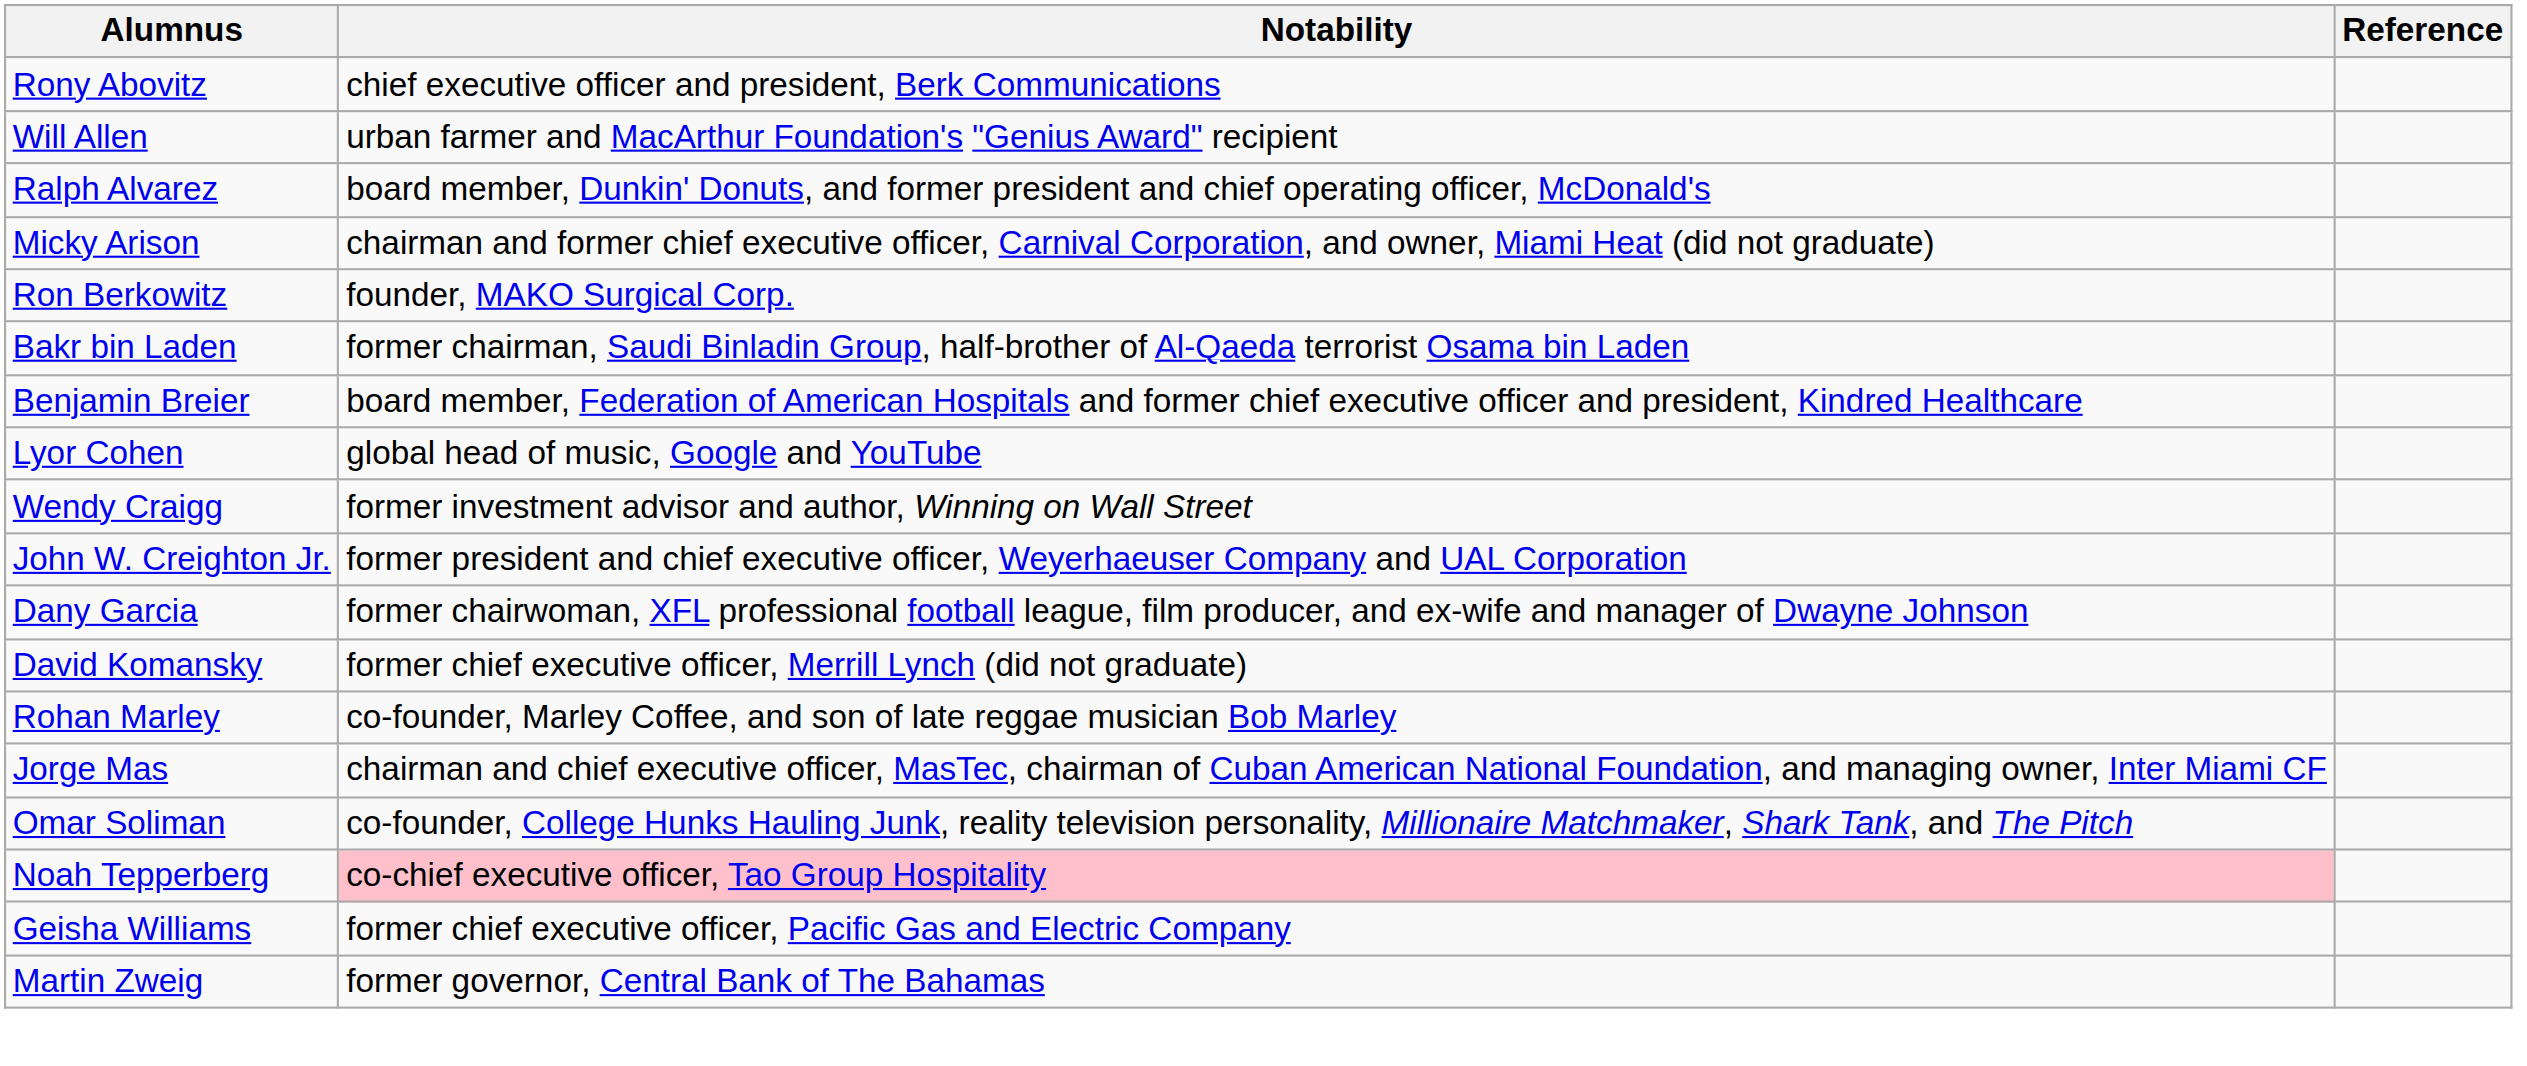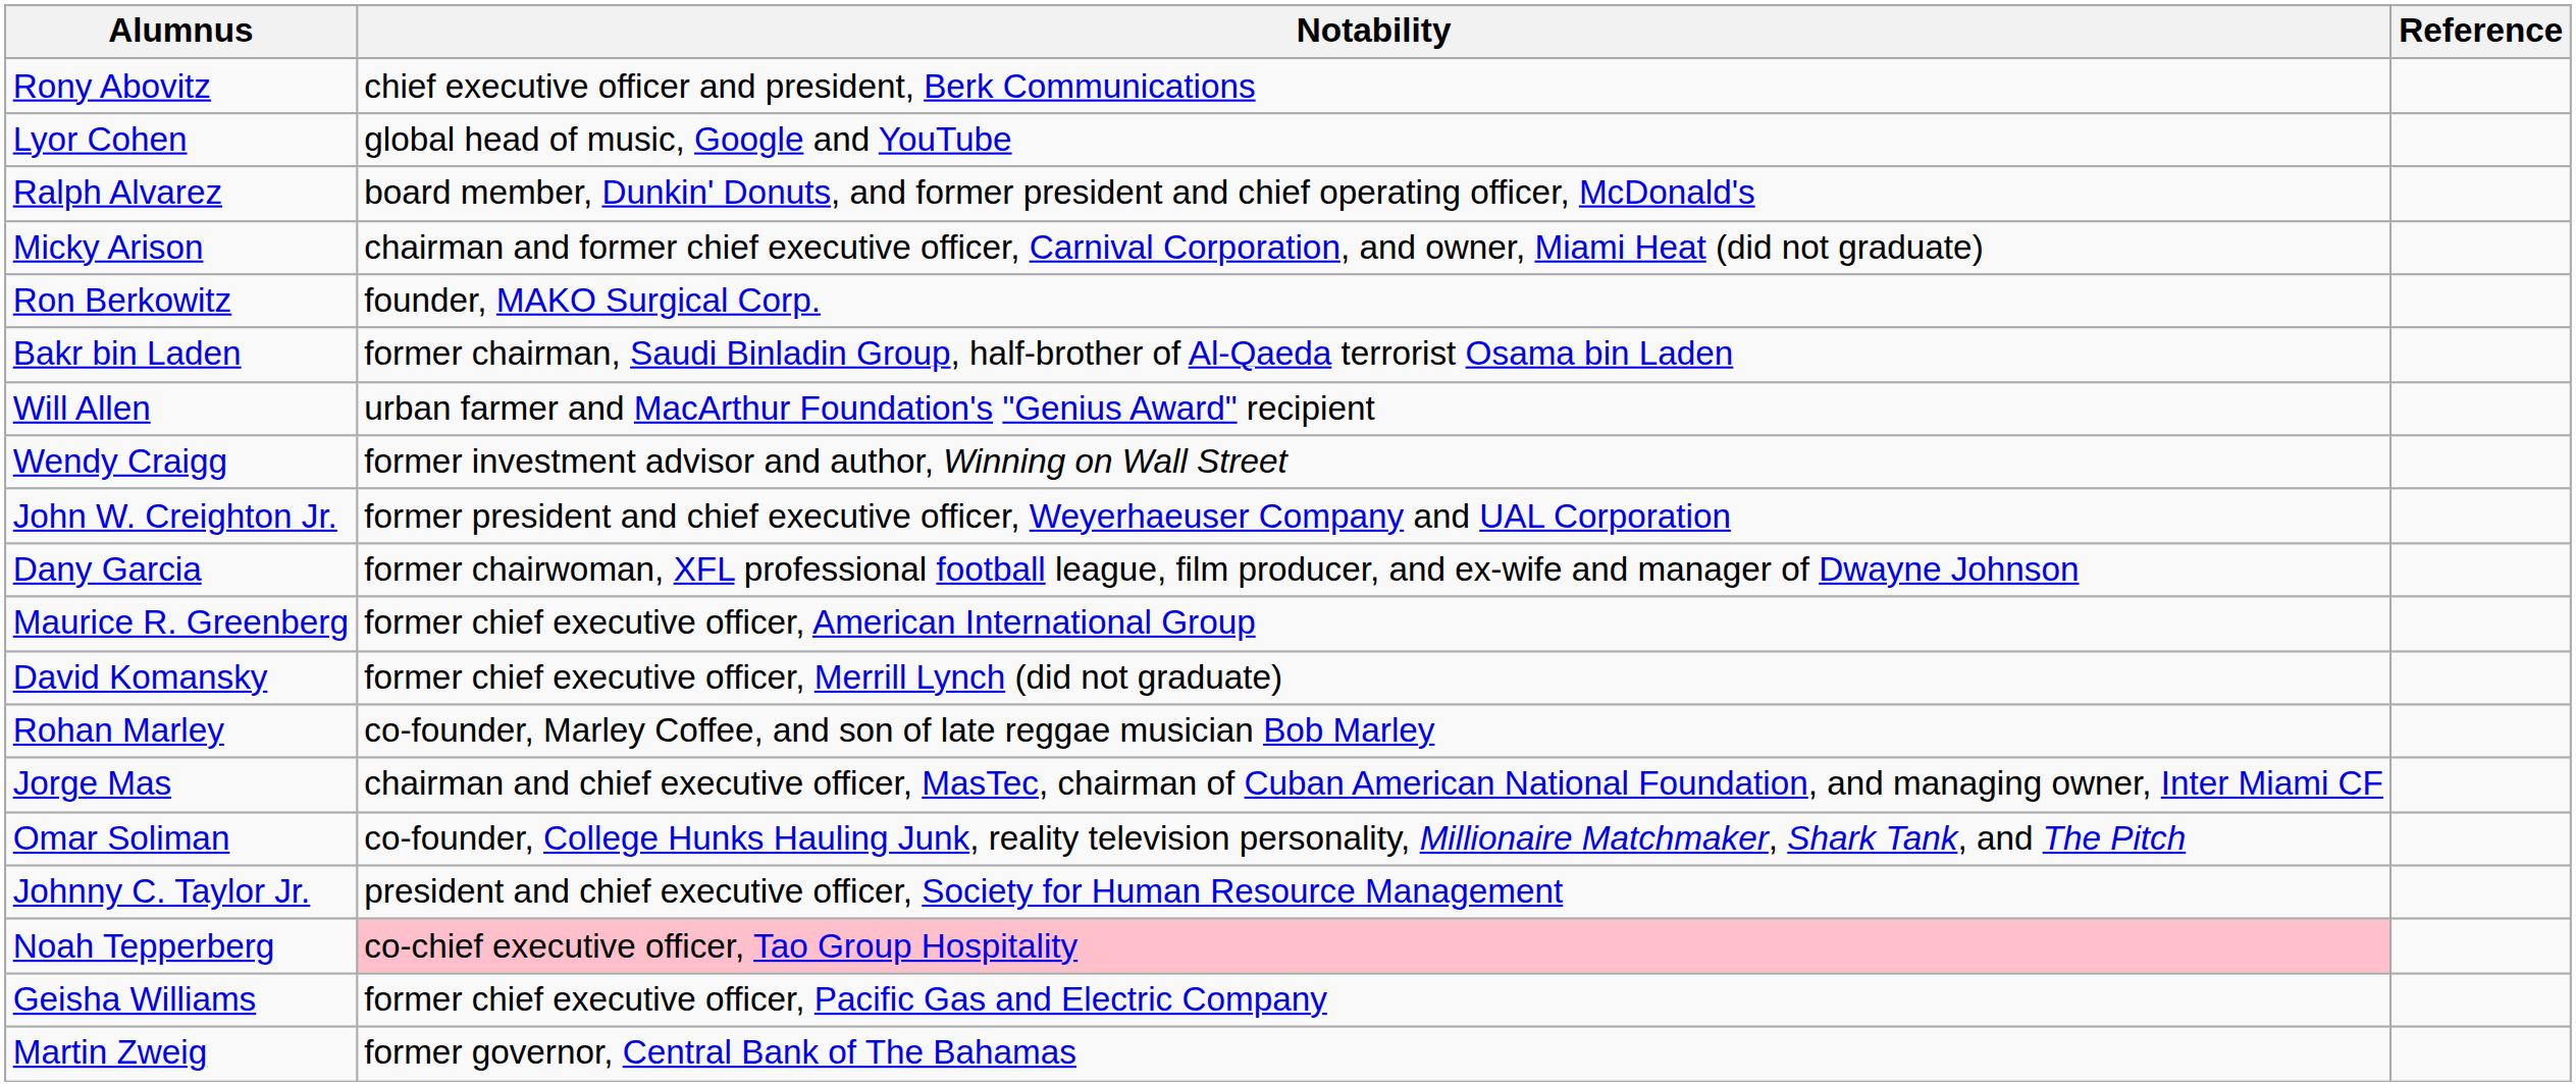 <table class="wikitable">
 <tr>
 <th>Alumnus</th>
 <th>Notability</th>
 <th>Reference</th>
 </tr>
 <tr>
 <td><a href='#'>Rony Abovitz</a></td>
 <td>chief executive officer and president, <a href='#'>Berk Communications</a></td>
 <td></td>
 </tr>
 <tr>
-<td><a href='#'>Will Allen</a></td>
-<td>urban farmer and <a href='#'>MacArthur Foundation's</a> <a href='#'>"Genius Award"</a> recipient</td>
+<td><a href='#'>Lyor Cohen</a></td>
+<td>global head of music, <a href='#'>Google</a> and <a href='#'>YouTube</a></td>
 <td></td>
 </tr>
 <tr>
 <td><a href='#'>Ralph Alvarez</a></td>
 <td>board member, <a href='#'>Dunkin' Donuts</a>, and former president and chief operating officer, <a href='#'>McDonald's</a></td>
 <td></td>
 </tr>
 <tr>
 <td><a href='#'>Micky Arison</a></td>
 <td>chairman and former chief executive officer, <a href='#'>Carnival Corporation</a>, and owner, <a href='#'>Miami Heat</a> (did not graduate)</td>
 <td></td>
 </tr>
 <tr>
 <td><a href='#'>Ron Berkowitz</a></td>
 <td>founder, <a href='#'>MAKO Surgical Corp.</a></td>
 <td></td>
 </tr>
 <tr>
 <td><a href='#'>Bakr bin Laden</a></td>
 <td>former chairman, <a href='#'>Saudi Binladin Group</a>, half-brother of <a href='#'>Al-Qaeda</a> terrorist <a href='#'>Osama bin Laden</a></td>
 <td></td>
 </tr>
 <tr>
-<td><a href='#'>Benjamin Breier</a></td>
-<td>board member, <a href='#'>Federation of American Hospitals</a> and former chief executive officer and president, <a href='#'>Kindred Healthcare</a></td>
-<td></td>
-</tr>
-<tr>
-<td><a href='#'>Lyor Cohen</a></td>
-<td>global head of music, <a href='#'>Google</a> and <a href='#'>YouTube</a></td>
+<td><a href='#'>Will Allen</a></td>
+<td>urban farmer and <a href='#'>MacArthur Foundation's</a> <a href='#'>"Genius Award"</a> recipient</td>
 <td></td>
 </tr>
 <tr>
 <td><a href='#'>Wendy Craigg</a></td>
 <td>former investment advisor and author, <em>Winning on Wall Street</em></td>
 </tr>
 <tr>
 <td><a href='#'>John W. Creighton Jr.</a></td>
 <td>former president and chief executive officer, <a href='#'>Weyerhaeuser Company</a> and <a href='#'>UAL Corporation</a></td>
 <td></td>
 </tr>
 <tr>
 <td><a href='#'>Dany Garcia</a></td>
 <td>former chairwoman, <a href='#'>XFL</a> professional <a href='#'>football</a> league, film producer, and ex-wife and manager of <a href='#'>Dwayne Johnson</a></td>
+<td></td>
+</tr>
+<tr>
+<td><a href='#'>Maurice R. Greenberg</a></td>
+<td>former chief executive officer, <a href='#'>American International Group</a></td>
 <td></td>
 </tr>
 <tr>
 <td><a href='#'>David Komansky</a></td>
 <td>former chief executive officer, <a href='#'>Merrill Lynch</a> (did not graduate)</td>
 <td></td>
 </tr>
 <tr>
 <td><a href='#'>Rohan Marley</a></td>
 <td>co-founder, Marley Coffee, and son of late reggae musician <a href='#'>Bob Marley</a></td>
 <td></td>
 </tr>
 <tr>
 <td><a href='#'>Jorge Mas</a></td>
 <td>chairman and chief executive officer, <a href='#'>MasTec</a>, chairman of <a href='#'>Cuban American National Foundation</a>, and managing owner, <a href='#'>Inter Miami CF</a></td>
 </tr>
 <tr>
 <td><a href='#'>Omar Soliman</a></td>
 <td>co-founder, <a href='#'>College Hunks Hauling Junk</a>, reality television personality, <em><a href='#'>Millionaire Matchmaker</a></em>, <em><a href='#'>Shark Tank</a></em>, and <em><a href='#'>The Pitch</a></em></td>
 <td></td>
 </tr>
 <tr>
+<td><a href='#'>Johnny C. Taylor Jr.</a></td>
+<td>president and chief executive officer, <a href='#'>Society for Human Resource Management</a></td>
+<td></td>
+</tr>
+<tr>
 <td><a href='#'>Noah Tepperberg</a></td>
 <td style="background: pink;">co-chief executive officer, <a href='#'>Tao Group Hospitality</a></td>
 <td></td>
 </tr>
 <tr>
 <td><a href='#'>Geisha Williams</a></td>
 <td>former chief executive officer, <a href='#'>Pacific Gas and Electric Company</a></td>
 <td></td>
 </tr>
 <tr>
 <td><a href='#'>Martin Zweig</a></td>
 <td>former governor, <a href='#'>Central Bank of The Bahamas</a></td>
 <td></td>
 </tr>
 </table>
